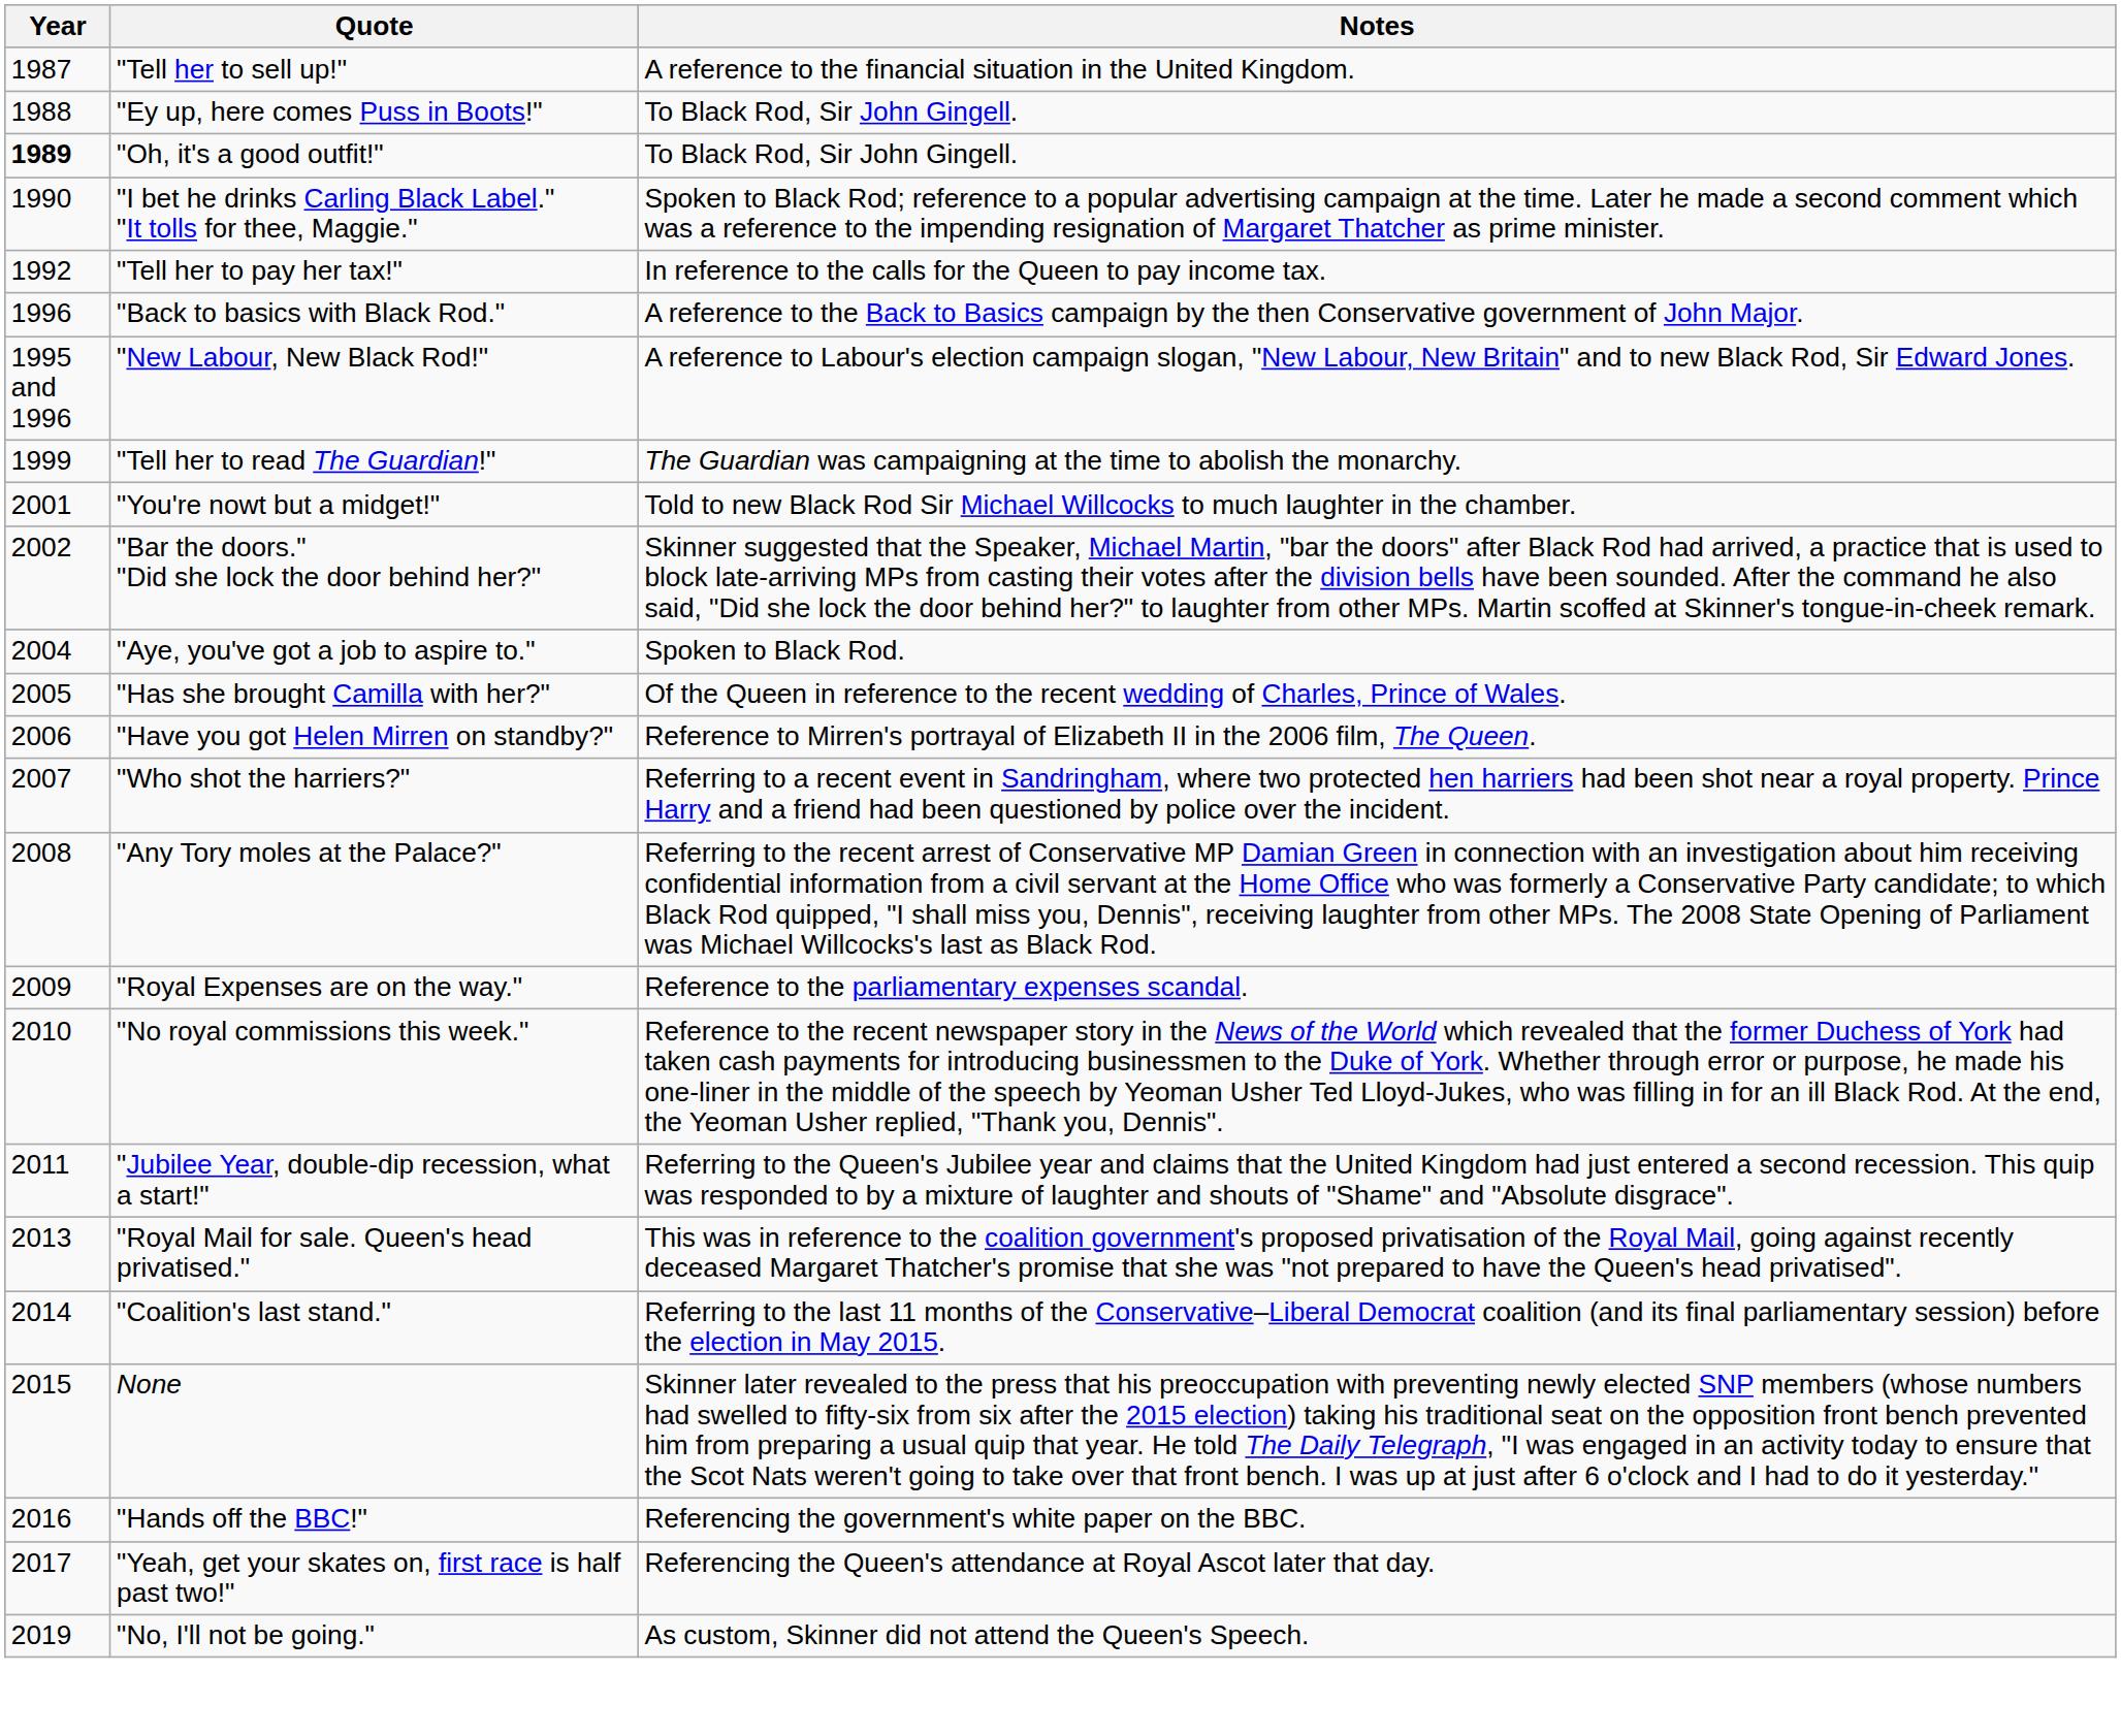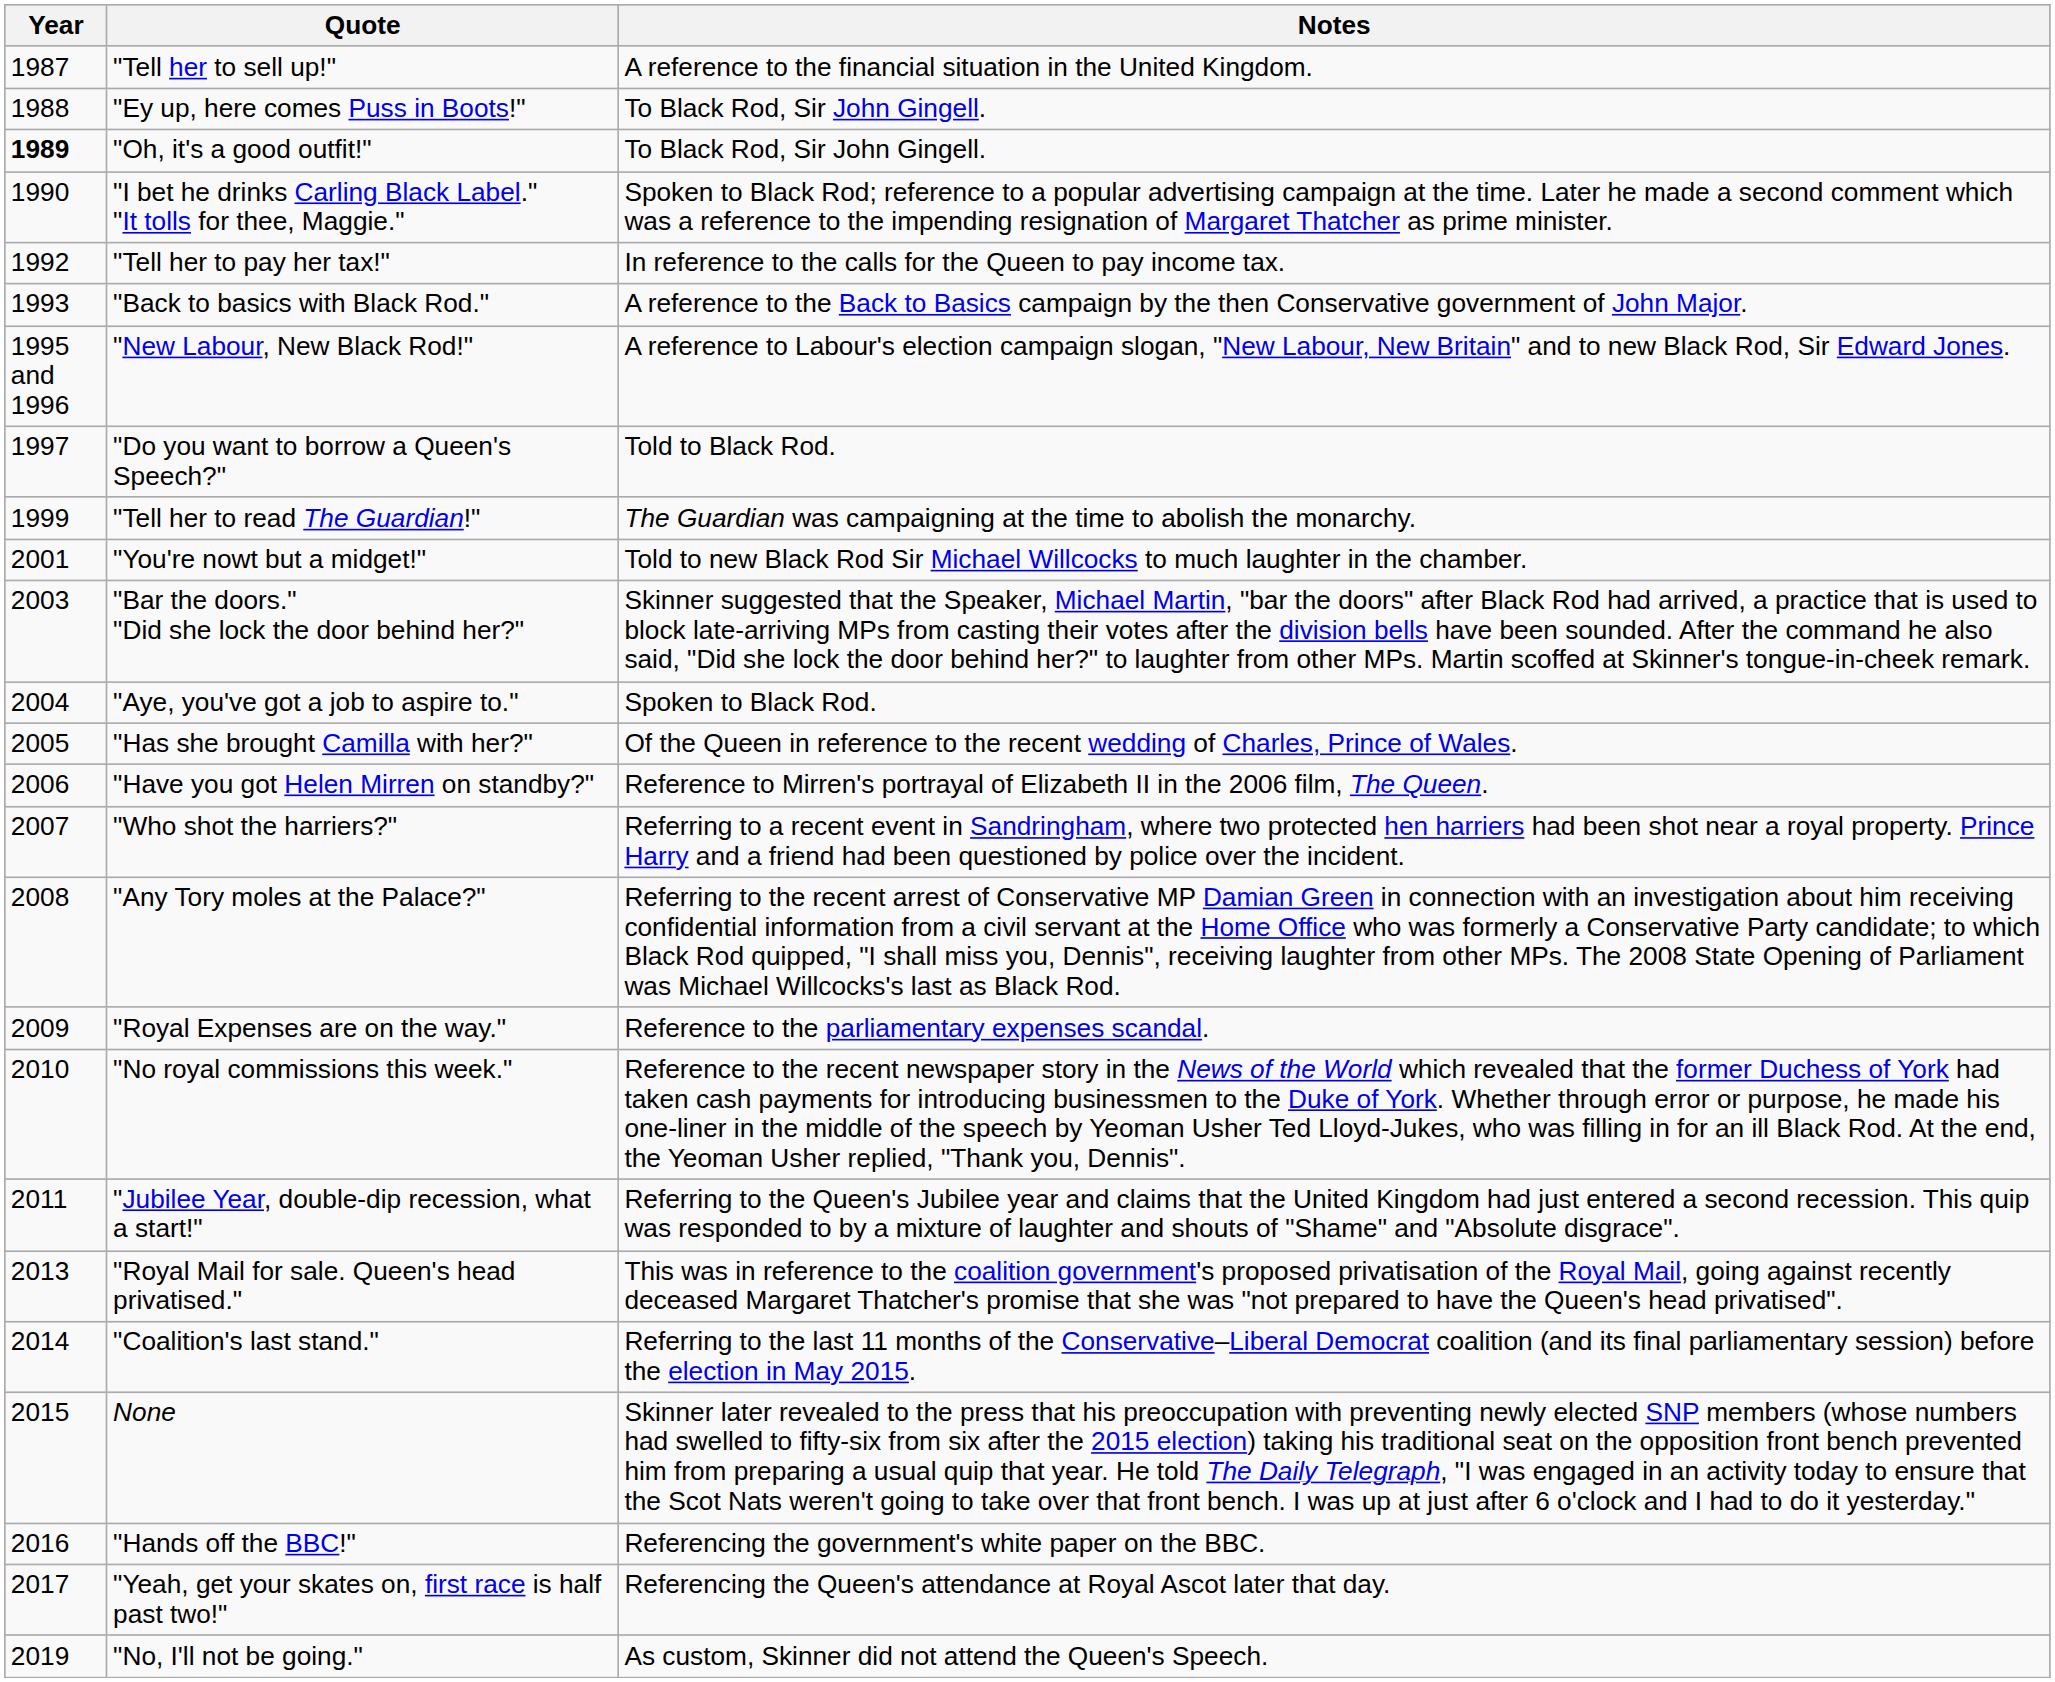 <table class="wikitable">
 <tr>
 <th style="width:5%;">Year</th>
 <th>Quote</th>
 <th style="width:70%;">Notes</th>
 </tr>
 <tr valign="top">
 <td>1987</td>
 <td>"Tell <a href='#'>her</a> to sell up!"</td>
 <td>A reference to the financial situation in the United Kingdom.</td>
 </tr>
 <tr valign="top">
 <td>1988</td>
 <td>"Ey up, here comes <a href='#'>Puss in Boots</a>!"</td>
 <td>To Black Rod, Sir <a href='#'>John Gingell</a>.</td>
 </tr>
 <tr valign="top">
 <td><strong>1989</strong></td>
 <td>"Oh, it's a good outfit!"</td>
 <td>To Black Rod, Sir John Gingell.</td>
 </tr>
 <tr valign="top">
 <td>1990</td>
 <td>"I bet he drinks <a href='#'>Carling Black Label</a>." <br> "<a href='#'>It tolls</a> for thee, Maggie."</td>
 <td>Spoken to Black Rod; reference to a popular advertising campaign at the time. Later he made a second comment which was a reference to the impending resignation of <a href='#'>Margaret Thatcher</a> as prime minister.</td>
 </tr>
 <tr valign="top">
 <td>1992</td>
 <td>"Tell her to pay her tax!"</td>
 <td>In reference to the calls for the Queen to pay income tax.</td>
 </tr>
 <tr valign="top">
-<td>1996</td>
+<td>1993</td>
 <td>"Back to basics with Black Rod."</td>
 <td>A reference to the <a href='#'>Back to Basics</a> campaign by the then Conservative government of <a href='#'>John Major</a>.</td>
 </tr>
 <tr valign="top">
 <td>1995 and 1996</td>
 <td>"<a href='#'>New Labour</a>, New Black Rod!"</td>
 <td>A reference to Labour's election campaign slogan, "<a href='#'>New Labour, New Britain</a>" and to new Black Rod, Sir <a href='#'>Edward Jones</a>.</td>
+</tr>
+<tr valign="top">
+<td>1997</td>
+<td>"Do you want to borrow a Queen's Speech?"</td>
+<td>Told to Black Rod.</td>
 </tr>
 <tr valign="top">
 <td>1999</td>
 <td>"Tell her to read <em><a href='#'>The Guardian</a></em>!"</td>
 <td><em>The Guardian</em> was campaigning at the time to abolish the monarchy.</td>
 </tr>
 <tr valign="top">
 <td>2001</td>
 <td>"You're nowt but a midget!"</td>
 <td>Told to new Black Rod Sir <a href='#'>Michael Willcocks</a> to much laughter in the chamber.</td>
 </tr>
 <tr valign="top">
-<td>2002</td>
+<td>2003</td>
 <td>"Bar the doors."<br>"Did she lock the door behind her?"</td>
 <td>Skinner suggested that the Speaker, <a href='#'>Michael Martin</a>, "bar the doors" after Black Rod had arrived, a practice that is used to block late-arriving MPs from casting their votes after the <a href='#'>division bells</a> have been sounded. After the command he also said, "Did she lock the door behind her?" to laughter from other MPs. Martin scoffed at Skinner's tongue-in-cheek remark.</td>
 </tr>
 <tr valign="top">
 <td>2004</td>
 <td>"Aye, you've got a job to aspire to."</td>
 <td>Spoken to Black Rod.</td>
 </tr>
 <tr valign="top">
 <td>2005</td>
 <td>"Has she brought <a href='#'>Camilla</a> with her?"</td>
 <td>Of the Queen in reference to the recent <a href='#'>wedding</a> of <a href='#'>Charles, Prince of Wales</a>.</td>
 </tr>
 <tr valign="top">
 <td>2006</td>
 <td>"Have you got <a href='#'>Helen Mirren</a> on standby?"</td>
 <td>Reference to Mirren's portrayal of Elizabeth II in the 2006 film, <em><a href='#'>The Queen</a></em>.</td>
 </tr>
 <tr valign="top">
 <td>2007</td>
 <td>"Who shot the harriers?"</td>
 <td>Referring to a recent event in <a href='#'>Sandringham</a>, where two protected <a href='#'>hen harriers</a> had been shot near a royal property. <a href='#'>Prince Harry</a> and a friend had been questioned by police over the incident.</td>
 </tr>
 <tr valign="top">
 <td>2008</td>
 <td>"Any Tory moles at the Palace?"</td>
 <td>Referring to the recent arrest of Conservative MP <a href='#'>Damian Green</a> in connection with an investigation about him receiving confidential information from a civil servant at the <a href='#'>Home Office</a> who was formerly a Conservative Party candidate; to which Black Rod quipped, "I shall miss you, Dennis", receiving laughter from other MPs. The 2008 State Opening of Parliament was Michael Willcocks's last as Black Rod.</td>
 </tr>
 <tr valign="top">
 <td>2009</td>
 <td>"Royal Expenses are on the way."</td>
 <td>Reference to the <a href='#'>parliamentary expenses scandal</a>.</td>
 </tr>
 <tr valign="top">
 <td>2010</td>
 <td>"No royal commissions this week."</td>
 <td>Reference to the recent newspaper story in the <em><a href='#'>News of the World</a></em> which revealed that the <a href='#'>former Duchess of York</a> had taken cash payments for introducing businessmen to the <a href='#'>Duke of York</a>. Whether through error or purpose, he made his one-liner in the middle of the speech by Yeoman Usher Ted Lloyd-Jukes, who was filling in for an ill Black Rod. At the end, the Yeoman Usher replied, "Thank you, Dennis".</td>
 </tr>
 <tr valign="top">
 <td>2011</td>
 <td>"<a href='#'>Jubilee Year</a>, double-dip recession, what a start!"</td>
 <td>Referring to the Queen's Jubilee year and claims that the United Kingdom had just entered a second recession. This quip was responded to by a mixture of laughter and shouts of "Shame" and "Absolute disgrace".</td>
 </tr>
 <tr valign="top">
 <td>2013</td>
 <td>"Royal Mail for sale. Queen's head privatised."</td>
 <td>This was in reference to the <a href='#'>coalition government</a>'s proposed privatisation of the <a href='#'>Royal Mail</a>, going against recently deceased Margaret Thatcher's promise that she was "not prepared to have the Queen's head privatised".</td>
 </tr>
 <tr valign="top">
 <td>2014</td>
 <td>"Coalition's last stand."</td>
 <td>Referring to the last 11 months of the <a href='#'>Conservative</a>–<a href='#'>Liberal Democrat</a> coalition (and its final parliamentary session) before the <a href='#'>election in May 2015</a>.</td>
 </tr>
 <tr valign="top">
 <td>2015</td>
 <td><em>None</em></td>
 <td>Skinner later revealed to the press that his preoccupation with preventing newly elected <a href='#'>SNP</a> members (whose numbers had swelled to fifty-six from six after the <a href='#'>2015 election</a>) taking his traditional seat on the opposition front bench prevented him from preparing a usual quip that year. He told <em><a href='#'>The Daily Telegraph</a></em>, "I was engaged in an activity today to ensure that the Scot Nats weren't going to take over that front bench. I was up at just after 6 o'clock and I had to do it yesterday."</td>
 </tr>
 <tr valign="top">
 <td>2016</td>
 <td>"Hands off the <a href='#'>BBC</a>!"</td>
 <td>Referencing the government's white paper on the BBC.</td>
 </tr>
 <tr valign="top">
 <td>2017</td>
 <td>"Yeah, get your skates on, <a href='#'>first race</a> is half past two!"</td>
 <td>Referencing the Queen's attendance at Royal Ascot later that day.</td>
 </tr>
 <tr valign="top">
 <td>2019</td>
 <td>"No, I'll not be going."</td>
 <td>As custom, Skinner did not attend the Queen's Speech.</td>
 </tr>
 </table>
